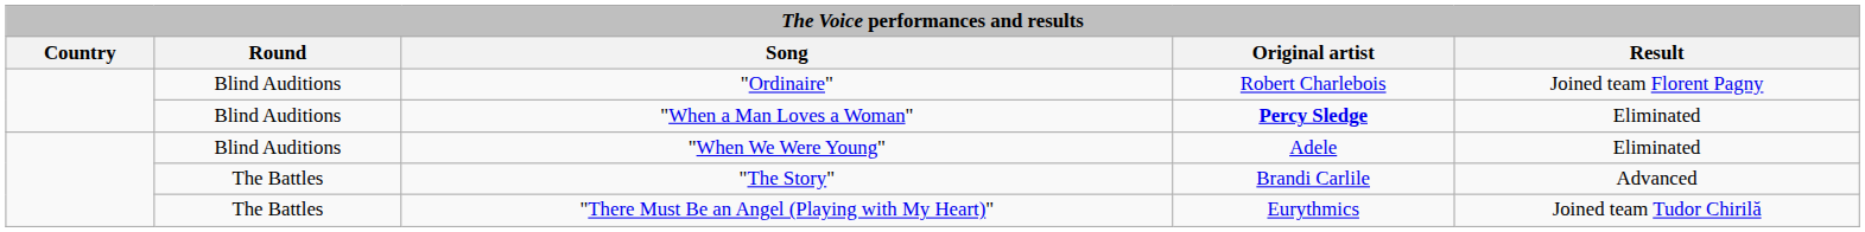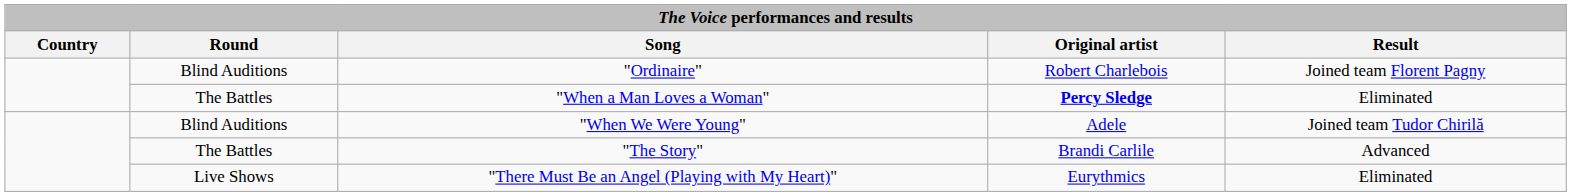 <table class="wikitable collapsible collapsed" style="width:75%; margin:1em auto 1em auto; text-align:center;">
 <tr>
 <th colspan="5" style="background:#BFBFBF;"><em>The Voice</em> performances and results</th>
 </tr>
 <tr>
 <th scope="col">Country</th>
 <th scope="col">Round</th>
 <th scope="col">Song</th>
 <th scope="col">Original artist</th>
 <th scope="col">Result</th>
 </tr>
 <tr>
 <td rowspan="2"></td>
 <td>Blind Auditions</td>
 <td>"<a href='#'>Ordinaire</a>"</td>
 <td><a href='#'>Robert Charlebois</a></td>
 <td>Joined team <a href='#'>Florent Pagny</a></td>
 </tr>
 <tr>
-<td>Blind Auditions</td>
+<td>The Battles</td>
 <td>"<a href='#'>When a Man Loves a Woman</a>"</td>
 <td><strong><a href='#'>Percy Sledge</a></strong></td>
 <td>Eliminated</td>
 </tr>
 <tr>
 <td rowspan="3"></td>
 <td>Blind Auditions</td>
 <td>"<a href='#'>When We Were Young</a>"</td>
 <td><a href='#'>Adele</a></td>
-<td>Eliminated</td>
+<td>Joined team <a href='#'>Tudor Chirilă</a></td>
 </tr>
 <tr>
 <td>The Battles</td>
 <td>"<a href='#'>The Story</a>"</td>
 <td><a href='#'>Brandi Carlile</a></td>
 <td>Advanced</td>
 </tr>
 <tr>
-<td>The Battles</td>
+<td>Live Shows</td>
 <td>"<a href='#'>There Must Be an Angel (Playing with My Heart)</a>"</td>
 <td><a href='#'>Eurythmics</a></td>
-<td>Joined team <a href='#'>Tudor Chirilă</a></td>
+<td>Eliminated</td>
 </tr>
 </table>
